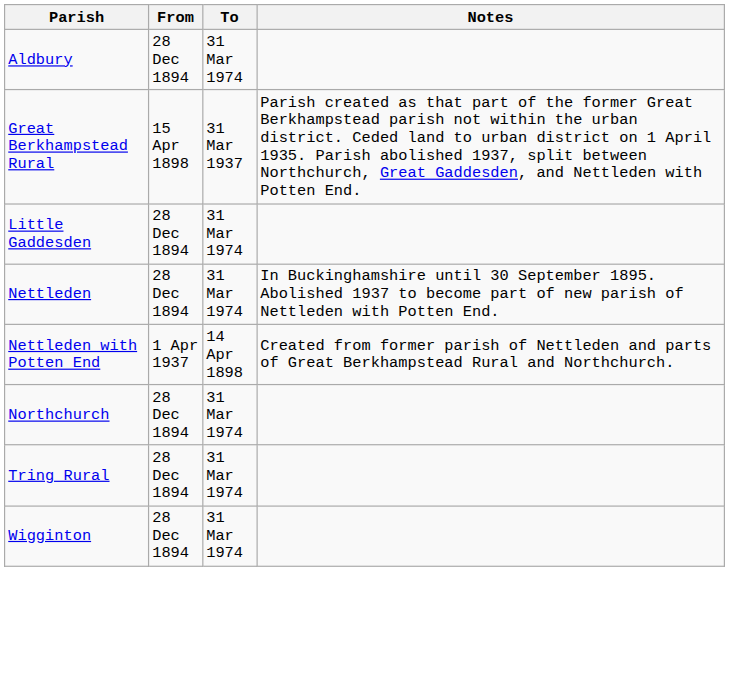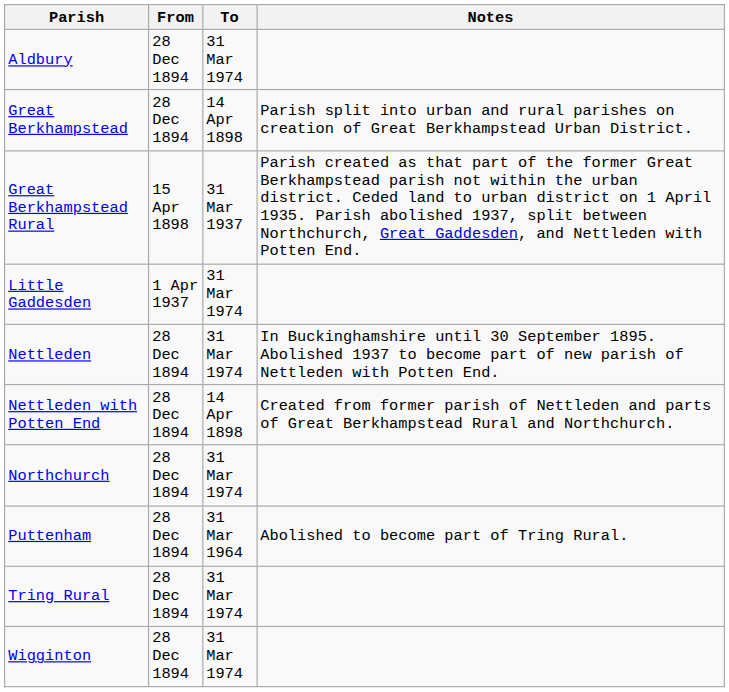 <table class="wikitable sortable">
 <tr>
 <th>Parish</th>
 <th>From</th>
 <th>To</th>
 <th class="unsortable">Notes</th>
 </tr>
 <tr>
 <td><a href='#'>Aldbury</a></td>
 <td>28 Dec 1894</td>
 <td>31 Mar 1974</td>
 <td></td>
 </tr>
 <tr>
+<td><a href='#'>Great Berkhampstead</a></td>
+<td>28 Dec 1894</td>
+<td>14 Apr 1898</td>
+<td>Parish split into urban and rural parishes on creation of Great Berkhampstead Urban District.</td>
+</tr>
+<tr>
 <td><a href='#'>Great Berkhampstead Rural</a></td>
 <td>15 Apr 1898</td>
 <td>31 Mar 1937</td>
 <td>Parish created as that part of the former Great Berkhampstead parish not within the urban district. Ceded land to urban district on 1 April 1935. Parish abolished 1937, split between Northchurch, <a href='#'>Great Gaddesden</a>, and Nettleden with Potten End.</td>
 </tr>
 <tr>
 <td><a href='#'>Little Gaddesden</a></td>
-<td>28 Dec 1894</td>
+<td>1 Apr 1937</td>
 <td>31 Mar 1974</td>
 <td></td>
 </tr>
 <tr>
 <td><a href='#'>Nettleden</a></td>
 <td>28 Dec 1894</td>
 <td>31 Mar 1974</td>
 <td>In Buckinghamshire until 30 September 1895. Abolished 1937 to become part of new parish of Nettleden with Potten End.</td>
 </tr>
 <tr>
 <td><a href='#'>Nettleden with Potten End</a></td>
-<td>1 Apr 1937</td>
+<td>28 Dec 1894</td>
 <td>14 Apr 1898</td>
 <td>Created from former parish of Nettleden and parts of Great Berkhampstead Rural and Northchurch.</td>
 </tr>
 <tr>
 <td><a href='#'>Northchurch</a></td>
 <td>28 Dec 1894</td>
 <td>31 Mar 1974</td>
 <td></td>
+</tr>
+<tr>
+<td><a href='#'>Puttenham</a></td>
+<td>28 Dec 1894</td>
+<td>31 Mar 1964</td>
+<td>Abolished to become part of Tring Rural.</td>
 </tr>
 <tr>
 <td><a href='#'>Tring Rural</a></td>
 <td>28 Dec 1894</td>
 <td>31 Mar 1974</td>
 <td></td>
 </tr>
 <tr>
 <td><a href='#'>Wigginton</a></td>
 <td>28 Dec 1894</td>
 <td>31 Mar 1974</td>
 <td></td>
 </tr>
 </table>
